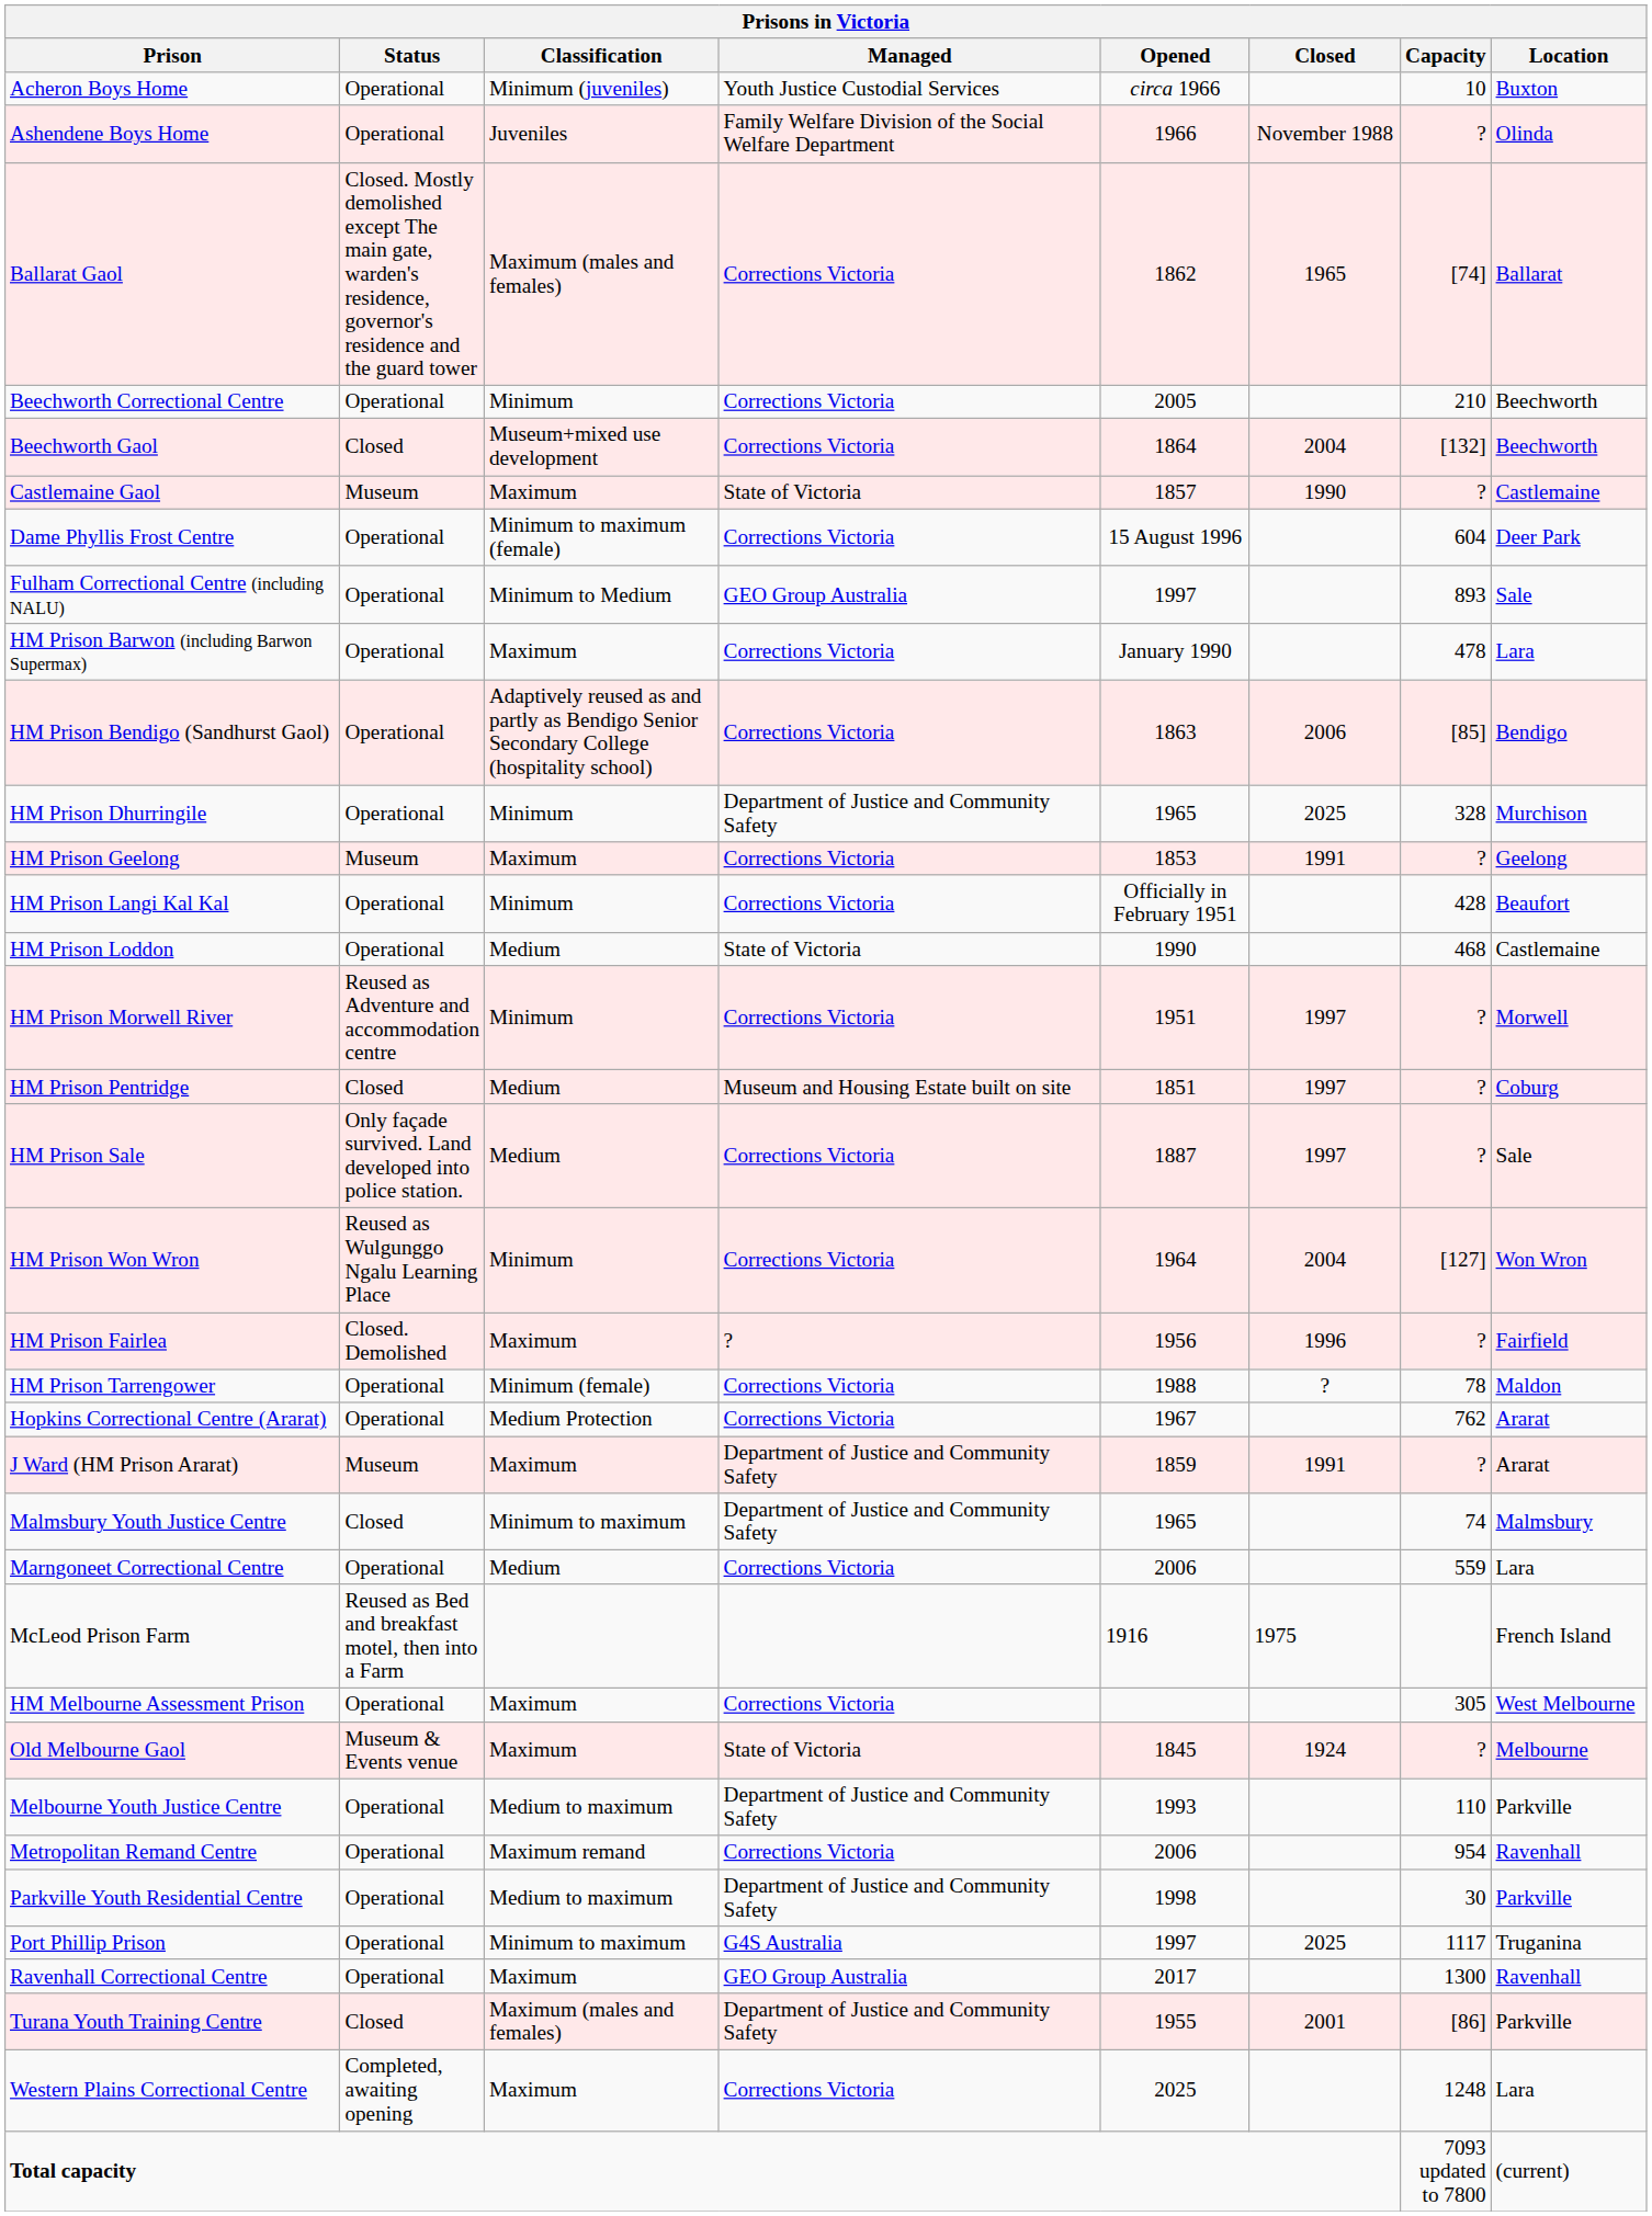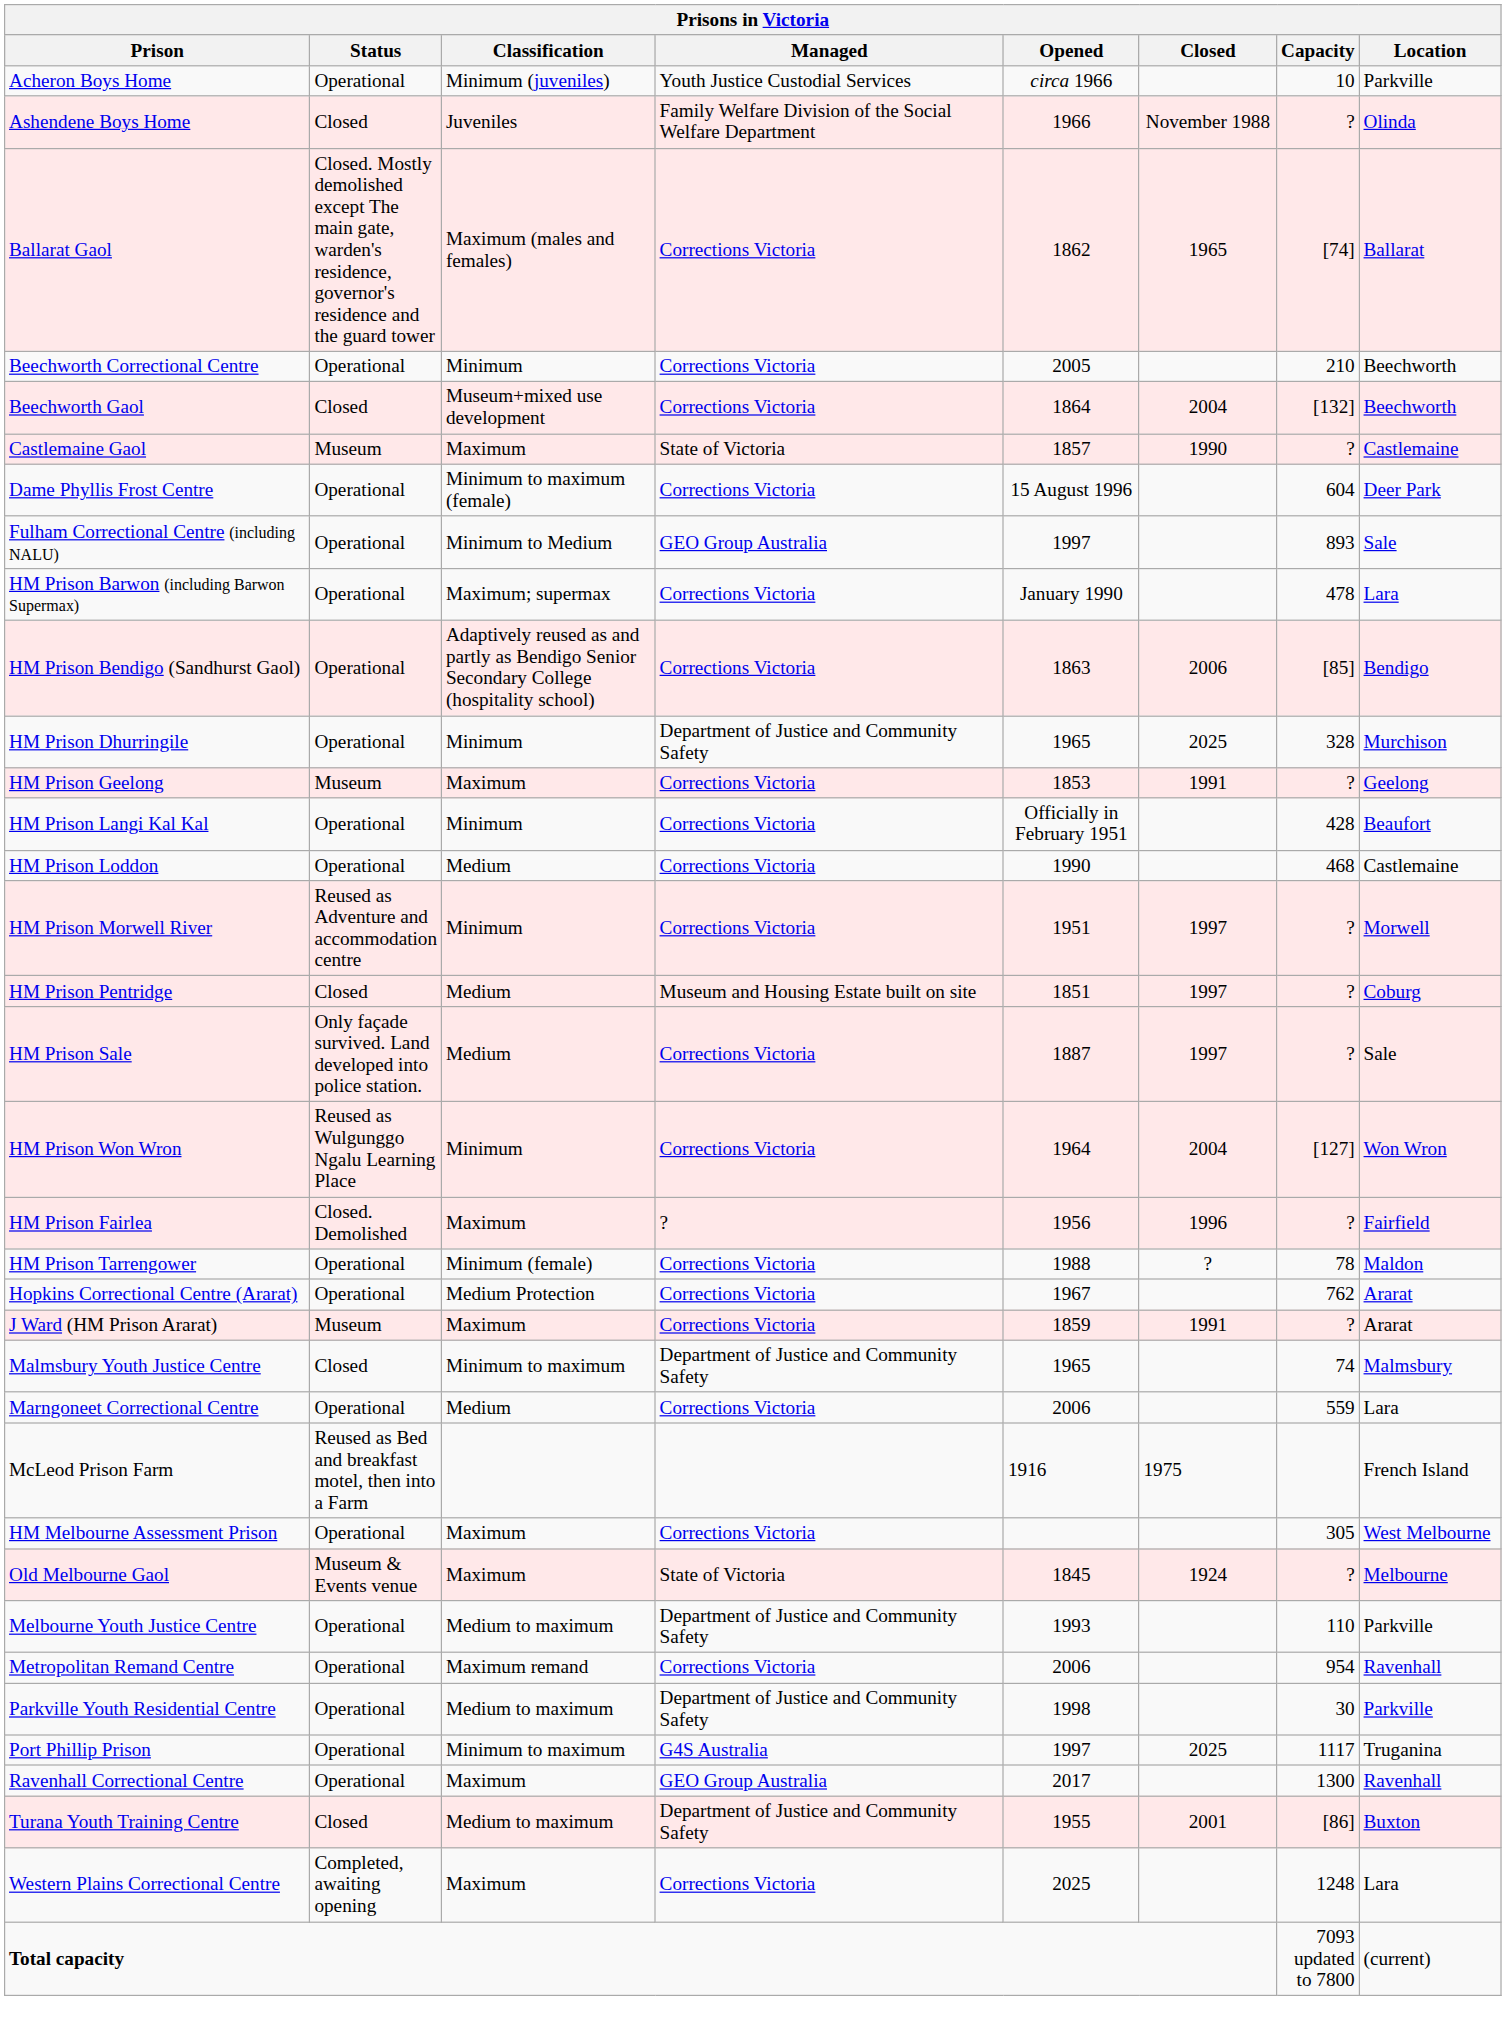 <table class="wikitable sortable">
 <tr>
 <th bgcolor="#CCCCCC" colspan="8">Prisons in <a href='#'>Victoria</a></th>
 </tr>
 <tr bgcolor="#CCCCCC">
 <th scope="col" width="320">Prison</th>
 <th scope="col" width="100">Status</th>
 <th scope="col" width="200">Classification</th>
 <th scope="col" width="375">Managed</th>
 <th scope="col" width="125">Opened</th>
 <th scope="col" width="125">Closed</th>
 <th scope="col" width="50">Capacity</th>
 <th scope="col" width="125">Location</th>
 </tr>
 <tr>
 <td><a href='#'>Acheron Boys Home</a></td>
 <td>Operational</td>
 <td>Minimum (<a href='#'>juveniles</a>)</td>
 <td>Youth Justice Custodial Services</td>
 <td align="center"><em>circa</em> 1966</td>
 <td align="center"></td>
 <td align=right>10</td>
-<td><a href='#'>Buxton</a></td>
+<td>Parkville</td>
 </tr>
 <tr bgcolor=#FFE8E9>
 <td><a href='#'>Ashendene Boys Home</a></td>
-<td>Operational</td>
+<td>Closed</td>
 <td>Juveniles</td>
 <td>Family Welfare Division of the Social Welfare Department</td>
 <td align="center">1966</td>
 <td align="center">November 1988</td>
 <td align=right>?</td>
 <td><a href='#'>Olinda</a></td>
 </tr>
 <tr bgcolor=#FFE8E9>
 <td><a href='#'>Ballarat Gaol</a></td>
 <td>Closed. Mostly demolished except The main gate, warden's residence, governor's residence and the guard tower</td>
 <td>Maximum (males and females)</td>
 <td><a href='#'>Corrections Victoria</a></td>
 <td align="center">1862</td>
 <td align="center">1965</td>
 <td align=right>[74]</td>
 <td><a href='#'>Ballarat</a></td>
 </tr>
 <tr>
 <td><a href='#'>Beechworth Correctional Centre</a></td>
 <td>Operational</td>
 <td>Minimum</td>
 <td><a href='#'>Corrections Victoria</a></td>
 <td align="center">2005</td>
 <td align="center"></td>
 <td align=right>210</td>
 <td>Beechworth</td>
 </tr>
 <tr bgcolor=#FFE8E9>
 <td><a href='#'>Beechworth Gaol</a></td>
 <td>Closed</td>
 <td>Museum+mixed use development</td>
 <td><a href='#'>Corrections Victoria</a></td>
 <td align="center">1864</td>
 <td align="center">2004</td>
 <td align=right>[132]</td>
 <td><a href='#'>Beechworth</a></td>
 </tr>
 <tr bgcolor=#FFE8E9>
 <td><a href='#'>Castlemaine Gaol</a></td>
 <td>Museum</td>
 <td>Maximum</td>
 <td>State of Victoria</td>
 <td align="center">1857</td>
 <td align="center">1990</td>
 <td align=right>?</td>
 <td><a href='#'>Castlemaine</a></td>
 </tr>
 <tr>
 <td><a href='#'>Dame Phyllis Frost Centre</a></td>
 <td>Operational</td>
 <td>Minimum to maximum (female)</td>
 <td><a href='#'>Corrections Victoria</a></td>
 <td align="center">15 August 1996</td>
 <td align="center"></td>
 <td align=right>604</td>
 <td><a href='#'>Deer Park</a></td>
 </tr>
 <tr>
 <td><a href='#'>Fulham Correctional Centre</a> <small>(including NALU)</small></td>
 <td>Operational</td>
 <td>Minimum to Medium</td>
 <td><a href='#'>GEO Group Australia</a></td>
 <td align="center">1997</td>
 <td align="center"></td>
 <td align=right>893</td>
 <td><a href='#'>Sale</a></td>
 </tr>
 <tr>
 <td><a href='#'>HM Prison Barwon</a> <small>(including Barwon Supermax)</small></td>
 <td>Operational</td>
-<td>Maximum</td>
+<td>Maximum; supermax</td>
 <td><a href='#'>Corrections Victoria</a></td>
 <td align="center">January 1990</td>
 <td align="center"></td>
 <td align=right>478</td>
 <td><a href='#'>Lara</a></td>
 </tr>
 <tr bgcolor=#FFE8E9>
 <td><a href='#'>HM Prison Bendigo</a> (Sandhurst Gaol)</td>
 <td>Operational</td>
 <td>Adaptively reused as  and partly as Bendigo Senior Secondary College (hospitality school)</td>
 <td><a href='#'>Corrections Victoria</a></td>
 <td align="center">1863</td>
 <td align="center">2006</td>
 <td align=right>[85]</td>
 <td><a href='#'>Bendigo</a></td>
 </tr>
 <tr>
 <td><a href='#'>HM Prison Dhurringile</a></td>
 <td>Operational</td>
 <td>Minimum</td>
 <td>Department of Justice and Community Safety</td>
 <td align="center">1965</td>
 <td align="center">2025</td>
 <td align=right>328</td>
 <td><a href='#'>Murchison</a></td>
 </tr>
 <tr bgcolor=#FFE8E9>
 <td><a href='#'>HM Prison Geelong</a></td>
 <td>Museum</td>
 <td>Maximum</td>
 <td><a href='#'>Corrections Victoria</a></td>
 <td align="center">1853</td>
 <td align="center">1991</td>
 <td align=right>?</td>
 <td><a href='#'>Geelong</a></td>
 </tr>
 <tr>
 <td><a href='#'>HM Prison Langi Kal Kal</a></td>
 <td>Operational</td>
 <td>Minimum</td>
 <td><a href='#'>Corrections Victoria</a></td>
 <td align="center">Officially in February 1951</td>
 <td align="center"></td>
 <td align=right>428</td>
 <td><a href='#'>Beaufort</a></td>
 </tr>
 <tr>
 <td><a href='#'>HM Prison Loddon</a></td>
 <td>Operational</td>
 <td>Medium</td>
-<td>State of Victoria</td>
+<td><a href='#'>Corrections Victoria</a></td>
 <td align="center">1990</td>
 <td align="center"></td>
 <td align=right>468</td>
 <td>Castlemaine</td>
 </tr>
 <tr bgcolor=#FFE8E9>
 <td><a href='#'>HM Prison Morwell River</a></td>
 <td>Reused as Adventure and accommodation centre</td>
 <td>Minimum</td>
 <td><a href='#'>Corrections Victoria</a></td>
 <td align="center">1951</td>
 <td align="center">1997</td>
 <td align=right>?</td>
 <td><a href='#'>Morwell</a></td>
 </tr>
 <tr bgcolor=#FFE8E9>
 <td><a href='#'>HM Prison Pentridge</a></td>
 <td>Closed</td>
 <td>Medium</td>
 <td>Museum and Housing Estate built on site</td>
 <td align="center">1851</td>
 <td align="center">1997</td>
 <td align=right>?</td>
 <td><a href='#'>Coburg</a></td>
 </tr>
 <tr bgcolor=#FFE8E9>
 <td><a href='#'>HM Prison Sale</a></td>
 <td>Only façade survived. Land developed into police station.</td>
 <td>Medium</td>
 <td><a href='#'>Corrections Victoria</a></td>
 <td align="center">1887</td>
 <td align="center">1997</td>
 <td align="right">?</td>
 <td>Sale</td>
 </tr>
 <tr bgcolor=#FFE8E9>
 <td><a href='#'>HM Prison Won Wron</a></td>
 <td>Reused as Wulgunggo Ngalu Learning Place</td>
 <td>Minimum</td>
 <td><a href='#'>Corrections Victoria</a></td>
 <td align="center">1964</td>
 <td align="center">2004</td>
 <td align=right>[127]</td>
 <td><a href='#'>Won Wron</a></td>
 </tr>
 <tr bgcolor=#FFE8E9>
 <td><a href='#'>HM Prison Fairlea</a></td>
 <td>Closed. Demolished</td>
 <td>Maximum</td>
 <td>?</td>
 <td align="center">1956</td>
 <td align="center">1996</td>
 <td align="right">?</td>
 <td><a href='#'>Fairfield</a></td>
 </tr>
 <tr>
 <td><a href='#'>HM Prison Tarrengower</a></td>
 <td>Operational</td>
 <td>Minimum (female)</td>
 <td><a href='#'>Corrections Victoria</a></td>
 <td align="center">1988</td>
 <td align="center">?</td>
 <td align=right>78</td>
 <td><a href='#'>Maldon</a></td>
 </tr>
 <tr>
 <td><a href='#'>Hopkins Correctional Centre (Ararat)</a></td>
 <td>Operational</td>
 <td>Medium Protection</td>
 <td><a href='#'>Corrections Victoria</a></td>
 <td align="center">1967</td>
 <td align="center"></td>
 <td align=right>762</td>
 <td><a href='#'>Ararat</a></td>
 </tr>
 <tr bgcolor=#FFE8E9>
 <td><a href='#'>J Ward</a> (HM Prison Ararat)</td>
 <td>Museum</td>
 <td>Maximum</td>
-<td>Department of Justice and Community Safety</td>
+<td><a href='#'>Corrections Victoria</a></td>
 <td align="center">1859</td>
 <td align="center">1991</td>
 <td align=right>?</td>
 <td>Ararat</td>
 </tr>
 <tr>
 <td><a href='#'>Malmsbury Youth Justice Centre</a></td>
 <td>Closed</td>
 <td>Minimum to maximum</td>
 <td>Department of Justice and Community Safety</td>
 <td align="center">1965</td>
 <td align="center"></td>
 <td align=right>74</td>
 <td><a href='#'>Malmsbury</a></td>
 </tr>
 <tr>
 <td><a href='#'>Marngoneet Correctional Centre</a></td>
 <td>Operational</td>
 <td>Medium</td>
 <td><a href='#'>Corrections Victoria</a></td>
 <td align="center">2006</td>
 <td align="center"></td>
 <td align=right>559</td>
 <td>Lara</td>
 </tr>
 <tr>
 <td>McLeod Prison Farm</td>
 <td>Reused as Bed and breakfast motel, then into a Farm</td>
 <td></td>
 <td></td>
 <td>1916</td>
 <td>1975</td>
 <td></td>
 <td>French Island</td>
 </tr>
 <tr>
 <td><a href='#'>HM Melbourne Assessment Prison</a></td>
 <td>Operational</td>
 <td>Maximum</td>
 <td><a href='#'>Corrections Victoria</a></td>
 <td align="center"></td>
 <td align="center"></td>
 <td align=right>305</td>
 <td><a href='#'>West Melbourne</a></td>
 </tr>
 <tr bgcolor=#FFE8E9>
 <td><a href='#'>Old Melbourne Gaol</a></td>
 <td>Museum & Events venue</td>
 <td>Maximum</td>
 <td>State of Victoria</td>
 <td align="center">1845</td>
 <td align="center">1924</td>
 <td align=right>?</td>
 <td><a href='#'>Melbourne</a></td>
 </tr>
 <tr>
 <td><a href='#'>Melbourne Youth Justice Centre</a></td>
 <td>Operational</td>
 <td>Medium to maximum</td>
 <td>Department of Justice and Community Safety</td>
 <td align="center">1993</td>
 <td align="center"></td>
 <td align=right>110</td>
 <td>Parkville</td>
 </tr>
 <tr>
 <td><a href='#'>Metropolitan Remand Centre</a></td>
 <td>Operational</td>
 <td>Maximum remand</td>
 <td><a href='#'>Corrections Victoria</a></td>
 <td align="center">2006</td>
 <td align="center"></td>
 <td align=right>954</td>
 <td><a href='#'>Ravenhall</a></td>
 </tr>
 <tr>
 <td><a href='#'>Parkville Youth Residential Centre</a></td>
 <td>Operational</td>
 <td>Medium to maximum</td>
 <td>Department of Justice and Community Safety</td>
 <td align="center">1998</td>
 <td align="center"></td>
 <td align=right>30</td>
 <td><a href='#'>Parkville</a></td>
 </tr>
 <tr>
 <td><a href='#'>Port Phillip Prison</a></td>
 <td>Operational</td>
 <td>Minimum to maximum</td>
 <td><a href='#'>G4S Australia</a></td>
 <td align="center">1997</td>
 <td align="center">2025</td>
 <td align=right>1117</td>
 <td>Truganina</td>
 </tr>
 <tr>
 <td><a href='#'>Ravenhall Correctional Centre</a></td>
 <td>Operational</td>
 <td>Maximum</td>
 <td><a href='#'>GEO Group Australia</a></td>
 <td align="center">2017</td>
 <td></td>
 <td align="right">1300</td>
 <td><a href='#'>Ravenhall</a></td>
 </tr>
 <tr bgcolor=#FFE8E9>
 <td><a href='#'>Turana Youth Training Centre</a></td>
 <td>Closed</td>
-<td>Maximum (males and females)</td>
+<td>Medium to maximum</td>
 <td>Department of Justice and Community Safety</td>
 <td align="center">1955</td>
 <td align="center">2001</td>
 <td align=right>[86]</td>
-<td>Parkville</td>
+<td><a href='#'>Buxton</a></td>
 </tr>
 <tr>
 <td><a href='#'>Western Plains Correctional Centre</a></td>
 <td>Completed, awaiting opening</td>
 <td>Maximum</td>
 <td><a href='#'>Corrections Victoria</a></td>
 <td align="center">2025</td>
 <td align="center"></td>
 <td align=right>1248</td>
 <td>Lara</td>
 </tr>
 <tr>
 <td colspan=6><strong>Total capacity</strong></td>
 <td align=right>7093 updated to 7800</td>
 <td>(current)</td>
 </tr>
 </table>
